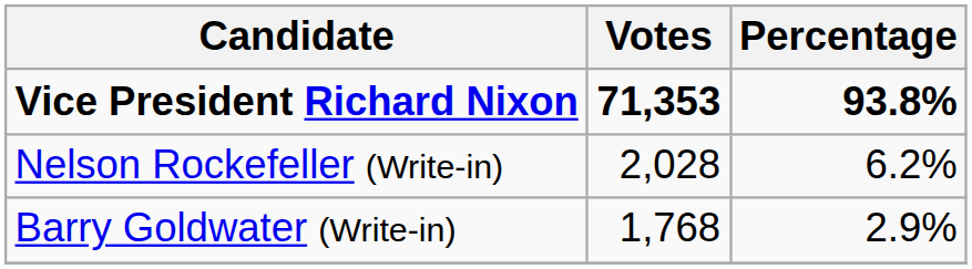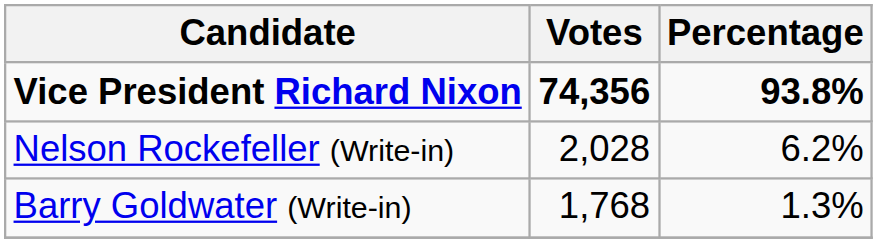 <table class="wikitable" style="text-align:right;">
 <tr>
 <th>Candidate</th>
 <th>Votes</th>
 <th>Percentage</th>
 </tr>
 <tr>
 <td style="text-align:left;"><strong>Vice President <a href='#'>Richard Nixon</a></strong></td>
-<td><strong>71,353</strong></td>
+<td><strong>74,356</strong></td>
 <td><strong>93.8%</strong></td>
 </tr>
 <tr>
 <td style="text-align:left;"><a href='#'>Nelson Rockefeller</a> <small>(Write-in)</small></td>
 <td>2,028</td>
 <td>6.2%</td>
 </tr>
 <tr>
 <td style="text-align:left;"><a href='#'>Barry Goldwater</a> <small>(Write-in)</small></td>
 <td>1,768</td>
-<td>2.9%</td>
+<td>1.3%</td>
 </tr>
 <tr>
 </tr>
 </table>
